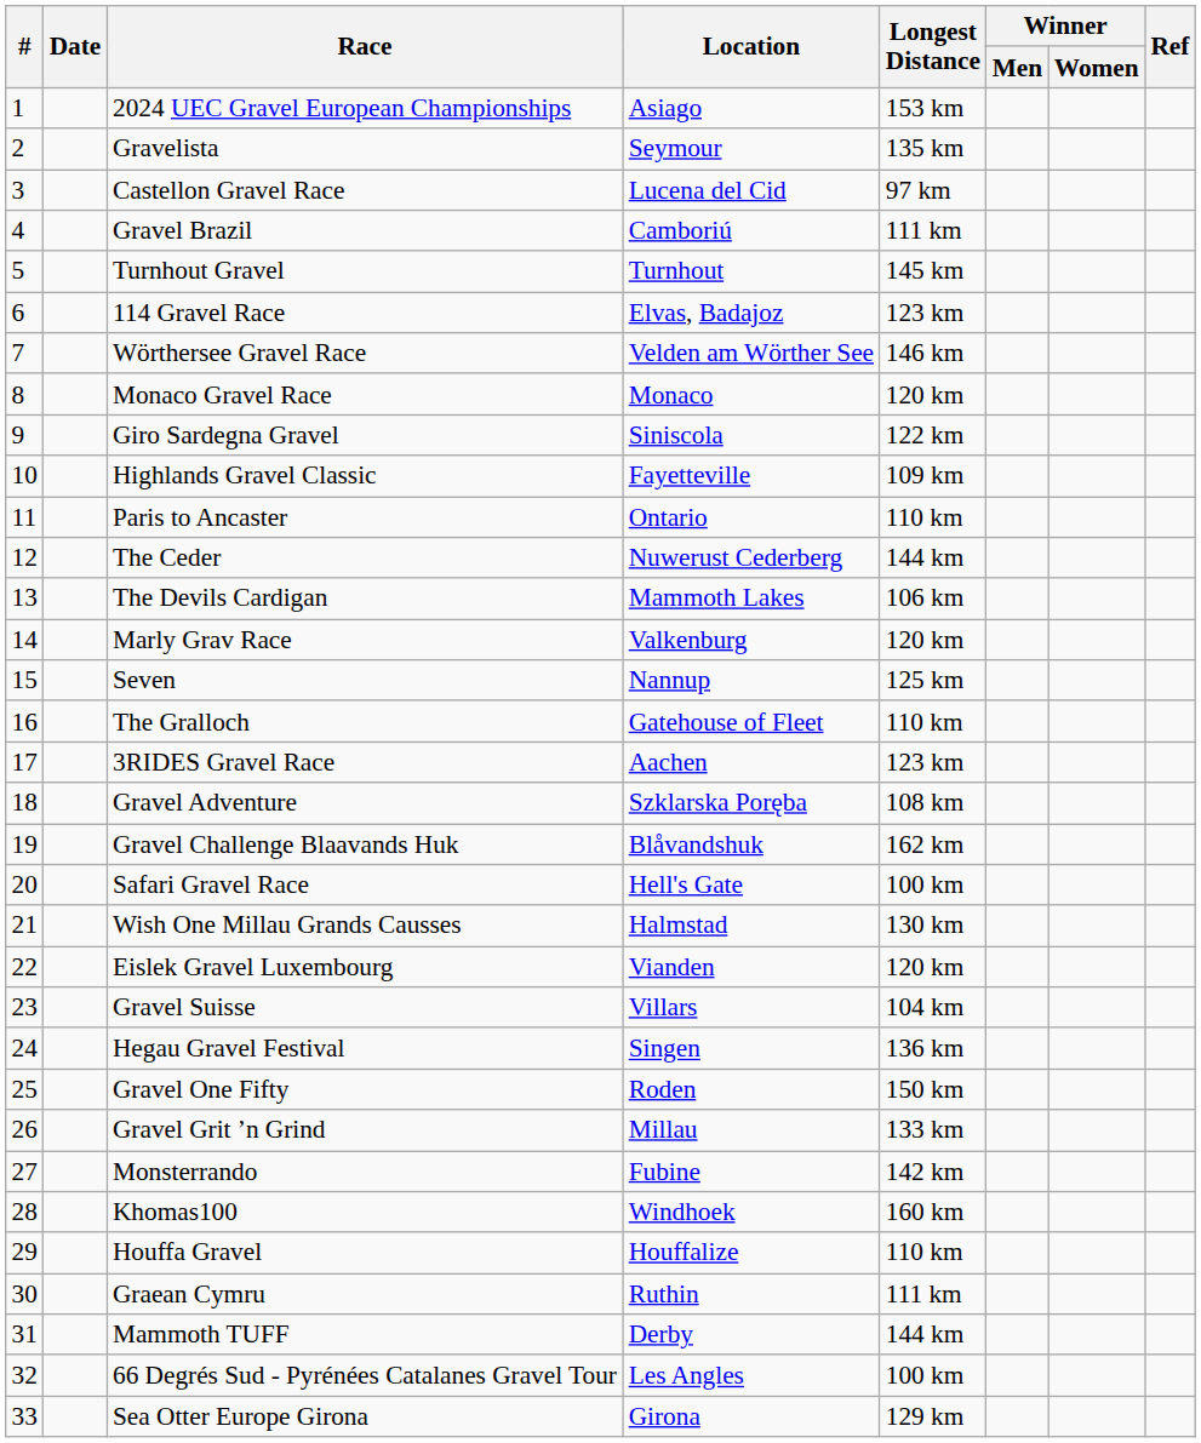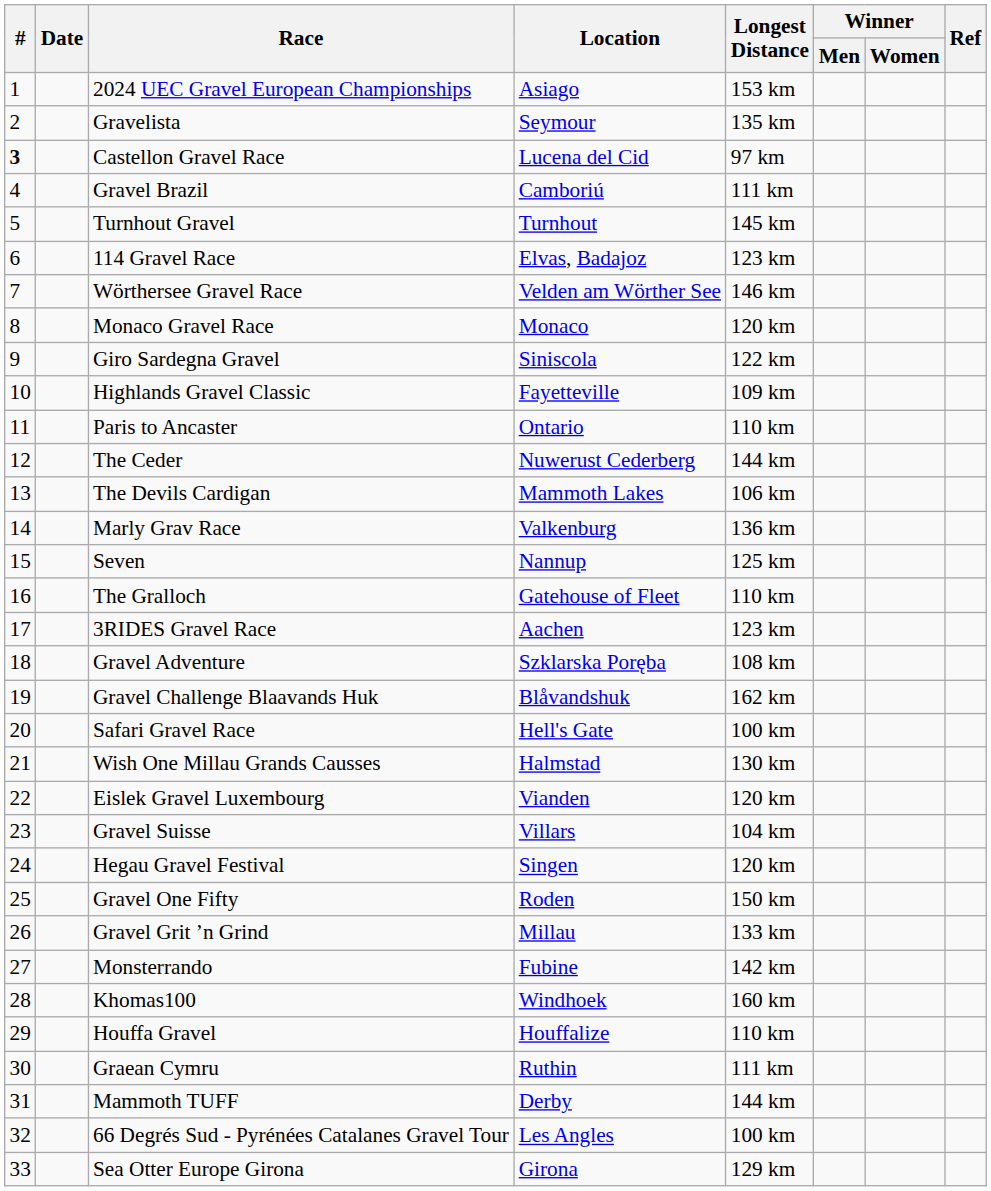 <table class="wikitable" style="font-size: 100%; white-space: nowrap;">
 <tr>
 <th rowspan="2">#</th>
 <th rowspan="2">Date</th>
 <th rowspan="2">Race</th>
 <th rowspan="2">Location</th>
 <th rowspan="2">Longest<br> Distance</th>
 <th colspan ="2">Winner</th>
 <th rowspan="2">Ref</th>
 </tr>
 <tr>
 <th>Men</th>
 <th>Women</th>
 </tr>
 <tr>
 <td>1</td>
 <td></td>
 <td>2024 <a href='#'>UEC Gravel European Championships</a></td>
 <td> <a href='#'>Asiago</a></td>
 <td>153 km</td>
 <td></td>
 <td></td>
 <td></td>
 </tr>
 <tr>
 <td>2</td>
 <td></td>
 <td>Gravelista</td>
 <td> <a href='#'>Seymour</a></td>
 <td>135 km</td>
 <td></td>
 <td></td>
 <td></td>
 </tr>
 <tr>
-<td>3</td>
+<td><strong>3</strong></td>
 <td></td>
 <td>Castellon Gravel Race</td>
 <td> <a href='#'>Lucena del Cid</a></td>
 <td>97 km</td>
 <td></td>
 <td></td>
 <td>	</td>
 </tr>
 <tr>
 <td>4</td>
 <td></td>
 <td>Gravel Brazil</td>
 <td> <a href='#'>Camboriú</a></td>
 <td>111 km</td>
 <td></td>
 <td></td>
 <td></td>
 </tr>
 <tr>
 <td>5</td>
 <td></td>
 <td>Turnhout Gravel</td>
 <td> <a href='#'>Turnhout</a></td>
 <td>145 km</td>
 <td></td>
 <td></td>
 <td></td>
 </tr>
 <tr>
 <td>6</td>
 <td></td>
 <td>114 Gravel Race</td>
 <td> <a href='#'>Elvas</a>,  <a href='#'>Badajoz</a></td>
 <td>123 km</td>
 <td></td>
 <td></td>
 <td></td>
 </tr>
 <tr>
 <td>7</td>
 <td></td>
 <td>Wörthersee Gravel Race</td>
 <td> <a href='#'>Velden am Wörther See</a></td>
 <td>146 km</td>
 <td></td>
 <td></td>
 <td></td>
 </tr>
 <tr>
 <td>8</td>
 <td></td>
 <td>Monaco Gravel Race</td>
 <td> <a href='#'>Monaco</a></td>
 <td>120 km</td>
 <td></td>
 <td></td>
 <td></td>
 </tr>
 <tr>
 <td>9</td>
 <td></td>
 <td>Giro Sardegna Gravel</td>
 <td> <a href='#'>Siniscola</a></td>
 <td>122 km</td>
 <td></td>
 <td></td>
 <td></td>
 </tr>
 <tr>
 <td>10</td>
 <td></td>
 <td>Highlands Gravel Classic</td>
 <td> <a href='#'>Fayetteville</a></td>
 <td>109 km</td>
 <td></td>
 <td></td>
 <td></td>
 </tr>
 <tr>
 <td>11</td>
 <td></td>
 <td>Paris to Ancaster</td>
 <td> <a href='#'>Ontario</a></td>
 <td>110 km</td>
 <td></td>
 <td></td>
 <td></td>
 </tr>
 <tr>
 <td>12</td>
 <td></td>
 <td>The Ceder</td>
 <td> <a href='#'>Nuwerust Cederberg</a></td>
 <td>144 km</td>
 <td></td>
 <td></td>
 <td></td>
 </tr>
 <tr>
 <td>13</td>
 <td></td>
 <td>The Devils Cardigan</td>
 <td> <a href='#'>Mammoth Lakes</a></td>
 <td>106 km</td>
 <td></td>
 <td></td>
 <td></td>
 </tr>
 <tr>
 <td>14</td>
 <td></td>
 <td>Marly Grav Race</td>
 <td> <a href='#'>Valkenburg</a></td>
-<td>120 km</td>
+<td>136 km</td>
 <td></td>
 <td></td>
 <td></td>
 </tr>
 <tr>
 <td>15</td>
 <td></td>
 <td>Seven</td>
 <td> <a href='#'>Nannup</a></td>
 <td>125 km</td>
 <td></td>
 <td></td>
 <td></td>
 </tr>
 <tr>
 <td>16</td>
 <td></td>
 <td>The Gralloch</td>
 <td> <a href='#'>Gatehouse of Fleet</a></td>
 <td>110 km</td>
 <td></td>
 <td></td>
 <td></td>
 </tr>
 <tr>
 <td>17</td>
 <td></td>
 <td>3RIDES Gravel Race</td>
 <td> <a href='#'>Aachen</a></td>
 <td>123 km</td>
 <td></td>
 <td></td>
 <td></td>
 </tr>
 <tr>
 <td>18</td>
 <td></td>
 <td>Gravel Adventure</td>
 <td> <a href='#'>Szklarska Poręba</a></td>
 <td>108 km</td>
 <td></td>
 <td></td>
 <td></td>
 </tr>
 <tr>
 <td>19</td>
 <td></td>
 <td>Gravel Challenge Blaavands Huk</td>
 <td> <a href='#'>Blåvandshuk</a></td>
 <td>162 km</td>
 <td></td>
 <td></td>
 <td></td>
 </tr>
 <tr>
 <td>20</td>
 <td></td>
 <td>Safari Gravel Race</td>
 <td> <a href='#'>Hell's Gate</a></td>
 <td>100 km</td>
 <td></td>
 <td></td>
 <td></td>
 </tr>
 <tr>
 <td>21</td>
 <td></td>
 <td>Wish One Millau Grands Causses</td>
 <td> <a href='#'>Halmstad</a></td>
 <td>130 km</td>
 <td></td>
 <td></td>
 <td></td>
 </tr>
 <tr>
 <td>22</td>
 <td></td>
 <td>Eislek Gravel Luxembourg</td>
 <td> <a href='#'>Vianden</a></td>
 <td>120 km</td>
 <td></td>
 <td></td>
 <td></td>
 </tr>
 <tr>
 <td>23</td>
 <td></td>
 <td>Gravel Suisse</td>
 <td> <a href='#'>Villars</a></td>
 <td>104 km</td>
 <td></td>
 <td></td>
 <td></td>
 </tr>
 <tr>
 <td>24</td>
 <td></td>
 <td>Hegau Gravel Festival</td>
 <td> <a href='#'>Singen</a></td>
-<td>136 km</td>
+<td>120 km</td>
 <td></td>
 <td></td>
 <td></td>
 </tr>
 <tr>
 <td>25</td>
 <td></td>
 <td>Gravel One Fifty</td>
 <td> <a href='#'>Roden</a></td>
 <td>150 km</td>
 <td></td>
 <td></td>
 <td></td>
 </tr>
 <tr>
 <td>26</td>
 <td></td>
 <td>Gravel Grit ’n Grind</td>
 <td> <a href='#'>Millau</a></td>
 <td>133 km</td>
 <td></td>
 <td></td>
 <td></td>
 </tr>
 <tr>
 <td>27</td>
 <td></td>
 <td>Monsterrando</td>
 <td> <a href='#'>Fubine</a></td>
 <td>142 km</td>
 <td></td>
 <td></td>
 <td></td>
 </tr>
 <tr>
 <td>28</td>
 <td></td>
 <td>Khomas100</td>
 <td> <a href='#'>Windhoek</a></td>
 <td>160 km</td>
 <td></td>
 <td></td>
 <td></td>
 </tr>
 <tr>
 <td>29</td>
 <td></td>
 <td>Houffa Gravel</td>
 <td> <a href='#'>Houffalize</a></td>
 <td>110 km</td>
 <td></td>
 <td></td>
 <td></td>
 </tr>
 <tr>
 <td>30</td>
 <td></td>
 <td>Graean Cymru</td>
 <td> <a href='#'>Ruthin</a></td>
 <td>111 km</td>
 <td></td>
 <td></td>
 <td></td>
 </tr>
 <tr>
 <td>31</td>
 <td></td>
 <td>Mammoth TUFF</td>
 <td> <a href='#'>Derby</a></td>
 <td>144 km</td>
 <td></td>
 <td></td>
 <td></td>
 </tr>
 <tr>
 <td>32</td>
 <td></td>
 <td>66 Degrés Sud - Pyrénées Catalanes Gravel Tour</td>
 <td> <a href='#'>Les Angles</a></td>
 <td>100 km</td>
 <td></td>
 <td></td>
 <td></td>
 </tr>
 <tr>
 <td>33</td>
 <td></td>
 <td>Sea Otter Europe Girona</td>
 <td> <a href='#'>Girona</a></td>
 <td>129 km</td>
 <td></td>
 <td></td>
 <td></td>
 </tr>
 </table>
